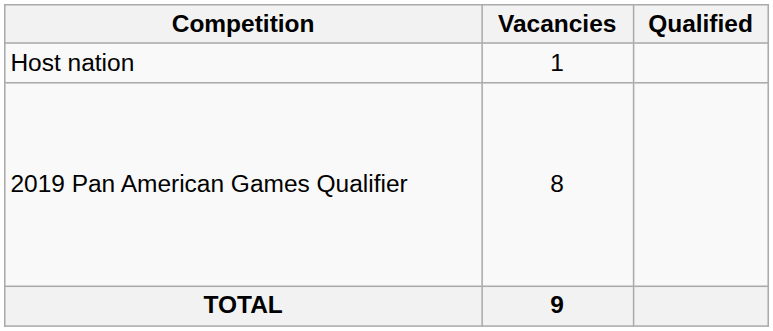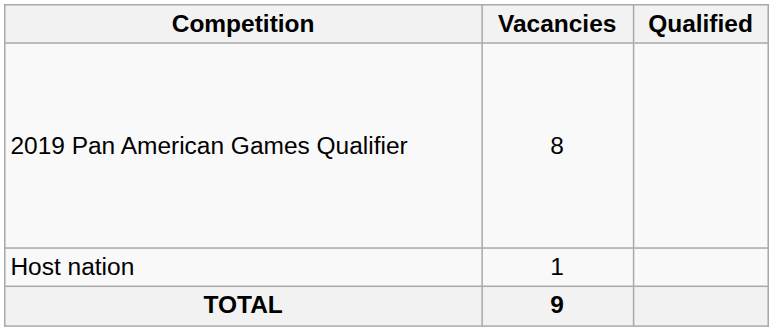 <table class = "wikitable" width=500>
 <tr>
 <th>Competition</th>
 <th>Vacancies</th>
 <th>Qualified</th>
 </tr>
 <tr>
+<td>2019 Pan American Games Qualifier</td>
+<td align="center">8</td>
+<td><br><br><br><br><br><br><br></td>
+</tr>
+<tr>
 <td>Host nation</td>
 <td align="center">1</td>
 <td></td>
-</tr>
-<tr>
-<td>2019 Pan American Games Qualifier</td>
-<td align="center">8</td>
-<td><br><br><br><br><br><br><br></td>
 </tr>
 <tr>
 <th>TOTAL</th>
 <th>9</th>
 <th></th>
 </tr>
 </table>
